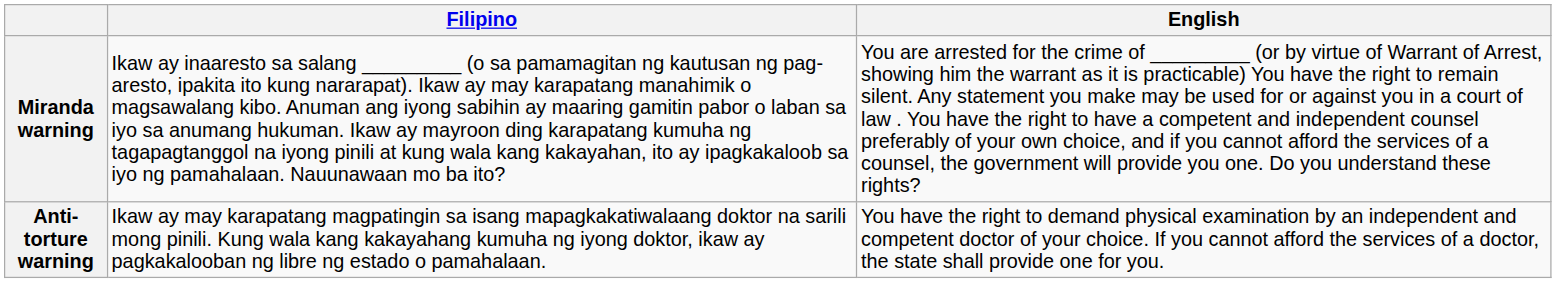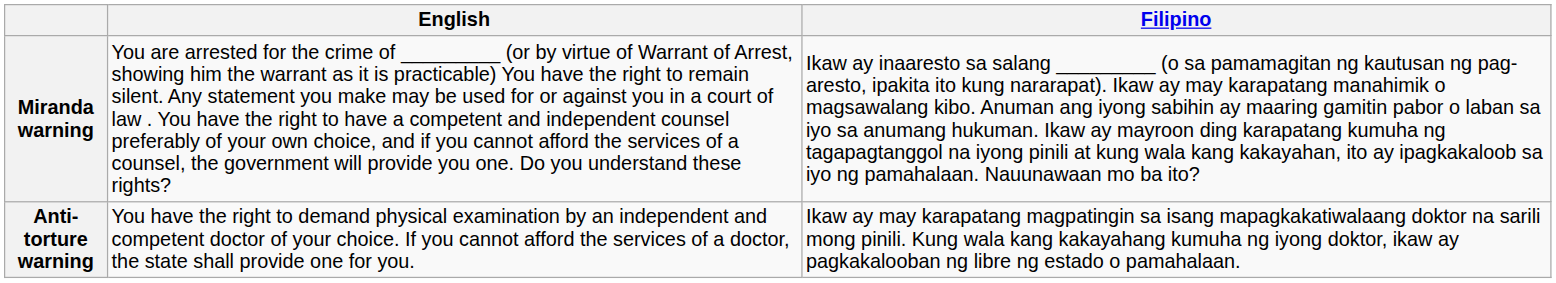 <table class="wikitable">
 <tr>
 <th></th>
+<th>English</th>
 <th><a href='#'>Filipino</a></th>
-<th>English</th>
 </tr>
 <tr>
 <th>Miranda warning</th>
+<td>You are arrested for the crime of _________ (or by virtue of Warrant of Arrest, showing him the warrant as it is practicable) You have the right to remain silent. Any statement you make may be used for or against you in a court of law . You have the right to have a competent and independent counsel preferably of your own choice, and if you cannot afford the services of a counsel, the government will provide you one. Do you understand these rights?</td>
 <td>Ikaw ay inaaresto sa salang _________ (o sa pamamagitan ng kautusan ng pag-aresto, ipakita ito kung nararapat). Ikaw ay may karapatang manahimik o magsawalang kibo. Anuman ang iyong sabihin ay maaring gamitin pabor o laban sa iyo sa anumang hukuman. Ikaw ay mayroon ding karapatang kumuha ng tagapagtanggol na iyong pinili at kung wala kang kakayahan, ito ay ipagkakaloob sa iyo ng pamahalaan. Nauunawaan mo ba ito?</td>
-<td>You are arrested for the crime of _________ (or by virtue of Warrant of Arrest, showing him the warrant as it is practicable) You have the right to remain silent. Any statement you make may be used for or against you in a court of law . You have the right to have a competent and independent counsel preferably of your own choice, and if you cannot afford the services of a counsel, the government will provide you one. Do you understand these rights?</td>
 </tr>
 <tr>
 <th>Anti-torture warning</th>
+<td>You have the right to demand physical examination by an independent and competent doctor of your choice. If you cannot afford the services of a doctor, the state shall provide one for you.</td>
 <td>Ikaw ay may karapatang magpatingin sa isang mapagkakatiwalaang doktor na sarili mong pinili. Kung wala kang kakayahang kumuha ng iyong doktor, ikaw ay pagkakalooban ng libre ng estado o pamahalaan.</td>
-<td>You have the right to demand physical examination by an independent and competent doctor of your choice. If you cannot afford the services of a doctor, the state shall provide one for you.</td>
 </tr>
 </table>
